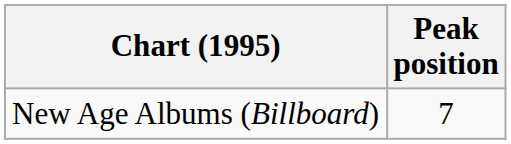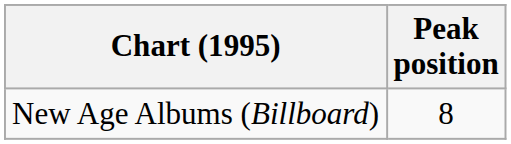 <table class="wikitable">
 <tr>
 <th>Chart (1995)</th>
 <th>Peak<br>position</th>
 </tr>
 <tr>
 <td>New Age Albums (<em>Billboard</em>)</td>
-<td align=center>7</td>
+<td align=center>8</td>
 </tr>
 </table>
